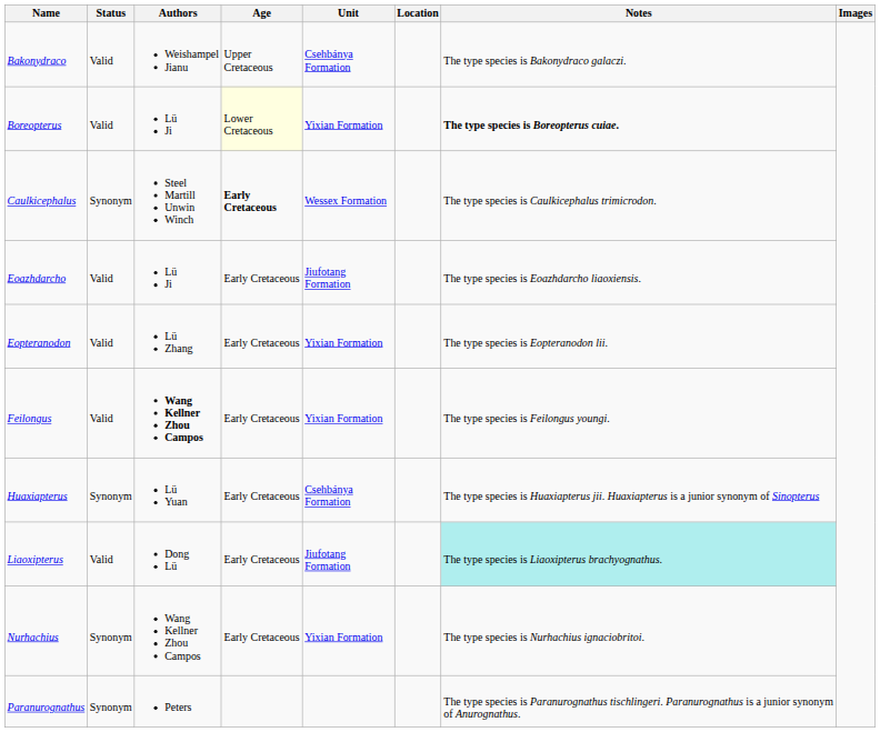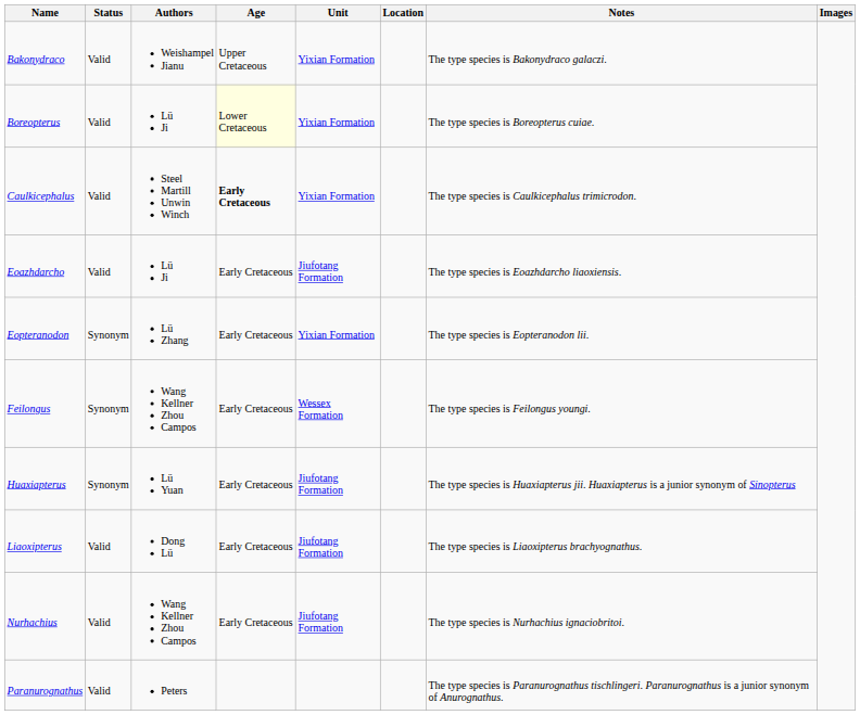 <table class="wikitable sortable" align="center" width="100%">
 <tr>
 <th>Name</th>
 <th>Status</th>
 <th>Authors</th>
 <th>Age</th>
 <th>Unit</th>
 <th>Location</th>
 <th>Notes</th>
 <th>Images</th>
 </tr>
 <tr>
 <td><br><em><a href='#'>Bakonydraco</a></em></td>
 <td><br>Valid</td>
 <td><br><ul><li>Weishampel</li><li>Jianu</li></ul></td>
 <td><br>Upper Cretaceous</td>
-<td><br><a href='#'>Csehbánya Formation</a></td>
+<td><br><a href='#'>Yixian Formation</a></td>
 <td><br></td>
 <td><br>The type species is <em>Bakonydraco galaczi</em>.</td>
 <td rowspan="99"><br></td>
 </tr>
 <tr>
 <td><br><em><a href='#'>Boreopterus</a></em></td>
 <td><br>Valid</td>
 <td><br><ul><li>Lü</li><li>Ji</li></ul></td>
 <td style="background: lightyellow;"><br>Lower Cretaceous</td>
 <td><br><a href='#'>Yixian Formation</a></td>
 <td><br></td>
-<td><strong><br>The type species is <em>Boreopterus cuiae</em>.</strong></td>
+<td><br>The type species is <em>Boreopterus cuiae</em>.</td>
 </tr>
 <tr>
 <td><br><em><a href='#'>Caulkicephalus</a></em></td>
-<td><br>Synonym</td>
+<td><br>Valid</td>
 <td><br><ul><li>Steel</li><li>Martill</li><li>Unwin</li><li>Winch</li></ul></td>
 <td><strong><br>Early Cretaceous</strong></td>
-<td><br><a href='#'>Wessex Formation</a></td>
+<td><br><a href='#'>Yixian Formation</a></td>
 <td><br></td>
 <td><br>The type species is <em>Caulkicephalus trimicrodon</em>.</td>
 </tr>
 <tr>
 <td><br><em><a href='#'>Eoazhdarcho</a></em></td>
 <td><br>Valid</td>
 <td><br><ul><li>Lü</li><li>Ji</li></ul></td>
 <td><br>Early Cretaceous</td>
 <td><br><a href='#'>Jiufotang Formation</a></td>
 <td><br></td>
 <td><br>The type species is <em>Eoazhdarcho liaoxiensis</em>.</td>
 </tr>
 <tr>
 <td><br><em><a href='#'>Eopteranodon</a></em></td>
-<td><br>Valid</td>
+<td><br>Synonym</td>
 <td><br><ul><li>Lü</li><li>Zhang</li></ul></td>
 <td><br>Early Cretaceous</td>
 <td><br><a href='#'>Yixian Formation</a></td>
 <td><br></td>
 <td><br>The type species is <em>Eopteranodon lii</em>.</td>
 </tr>
 <tr>
 <td><br><em><a href='#'>Feilongus</a></em></td>
-<td><br>Valid</td>
-<td><strong><br><ul><li>Wang</li><li>Kellner</li><li>Zhou</li><li>Campos</li></ul></strong></td>
+<td><br>Synonym</td>
+<td><br><ul><li>Wang</li><li>Kellner</li><li>Zhou</li><li>Campos</li></ul></td>
 <td><br>Early Cretaceous</td>
-<td><br><a href='#'>Yixian Formation</a></td>
+<td><br><a href='#'>Wessex Formation</a></td>
 <td><br></td>
 <td><br>The type species is <em>Feilongus youngi</em>.</td>
 </tr>
 <tr>
 <td><br><em><a href='#'>Huaxiapterus</a></em></td>
 <td><br>Synonym</td>
 <td><br><ul><li>Lü</li><li>Yuan</li></ul></td>
 <td><br>Early Cretaceous</td>
-<td><br><a href='#'>Csehbánya Formation</a></td>
+<td><br><a href='#'>Jiufotang Formation</a></td>
 <td><br></td>
 <td><br>The type species is <em>Huaxiapterus jii</em>. <em>Huaxiapterus</em> is a junior synonym of <em><a href='#'>Sinopterus</a></em></td>
 </tr>
 <tr>
 <td><br><em><a href='#'>Liaoxipterus</a></em></td>
 <td><br>Valid</td>
 <td><br><ul><li>Dong</li><li>Lü</li></ul></td>
 <td><br>Early Cretaceous</td>
 <td><br><a href='#'>Jiufotang Formation</a></td>
 <td><br></td>
-<td style="background: paleturquoise;"><br>The type species is <em>Liaoxipterus brachyognathus</em>.</td>
+<td><br>The type species is <em>Liaoxipterus brachyognathus</em>.</td>
 </tr>
 <tr>
 <td><br><em><a href='#'>Nurhachius</a></em></td>
-<td><br>Synonym</td>
+<td><br>Valid</td>
 <td><br><ul><li>Wang</li><li>Kellner</li><li>Zhou</li><li>Campos</li></ul></td>
 <td><br>Early Cretaceous</td>
-<td><br><a href='#'>Yixian Formation</a></td>
+<td><br><a href='#'>Jiufotang Formation</a></td>
 <td><br></td>
 <td><br>The type species is <em>Nurhachius ignaciobritoi</em>.</td>
 </tr>
 <tr>
 <td><br><em><a href='#'>Paranurognathus</a></em></td>
-<td><br>Synonym</td>
+<td><br>Valid</td>
 <td><br><ul><li>Peters</li></ul></td>
 <td></td>
 <td></td>
 <td></td>
 <td><br>The type species is <em>Paranurognathus tischlingeri</em>. <em>Paranurognathus</em> is a junior synonym of <em>Anurognathus</em>.</td>
 </tr>
 </table>
